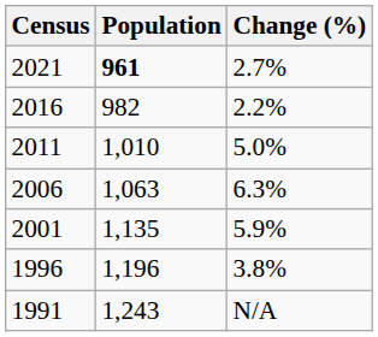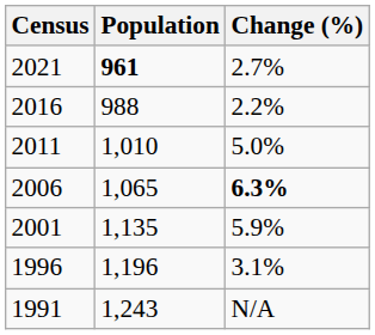 <table class="wikitable">
 <tr>
 <th>Census</th>
 <th>Population</th>
 <th>Change (%)</th>
 </tr>
 <tr>
 <td>2021</td>
 <td><strong>961</strong></td>
 <td> 2.7%</td>
 </tr>
 <tr>
 <td>2016</td>
-<td>982</td>
+<td>988</td>
 <td> 2.2%</td>
 </tr>
 <tr>
 <td>2011</td>
 <td>1,010</td>
 <td> 5.0%</td>
 </tr>
 <tr>
 <td>2006</td>
-<td>1,063</td>
-<td> 6.3%</td>
+<td>1,065</td>
+<td><strong> 6.3%</strong></td>
 </tr>
 <tr>
 <td>2001</td>
 <td>1,135</td>
 <td> 5.9%</td>
 </tr>
 <tr>
 <td>1996</td>
 <td>1,196</td>
-<td> 3.8%</td>
+<td> 3.1%</td>
 </tr>
 <tr>
 <td>1991</td>
 <td>1,243</td>
 <td>N/A</td>
 </tr>
 </table>
